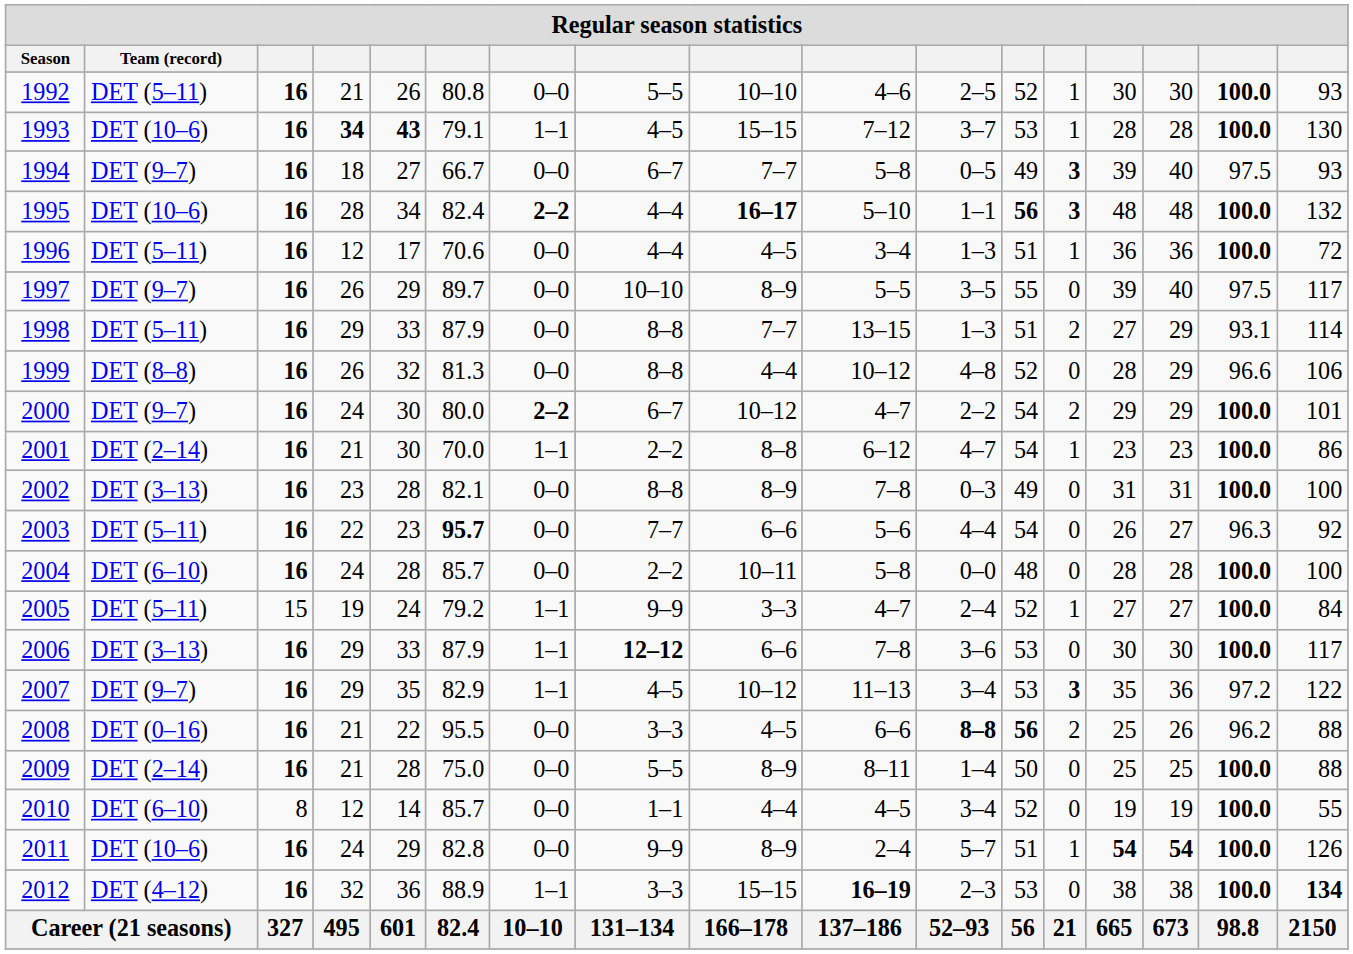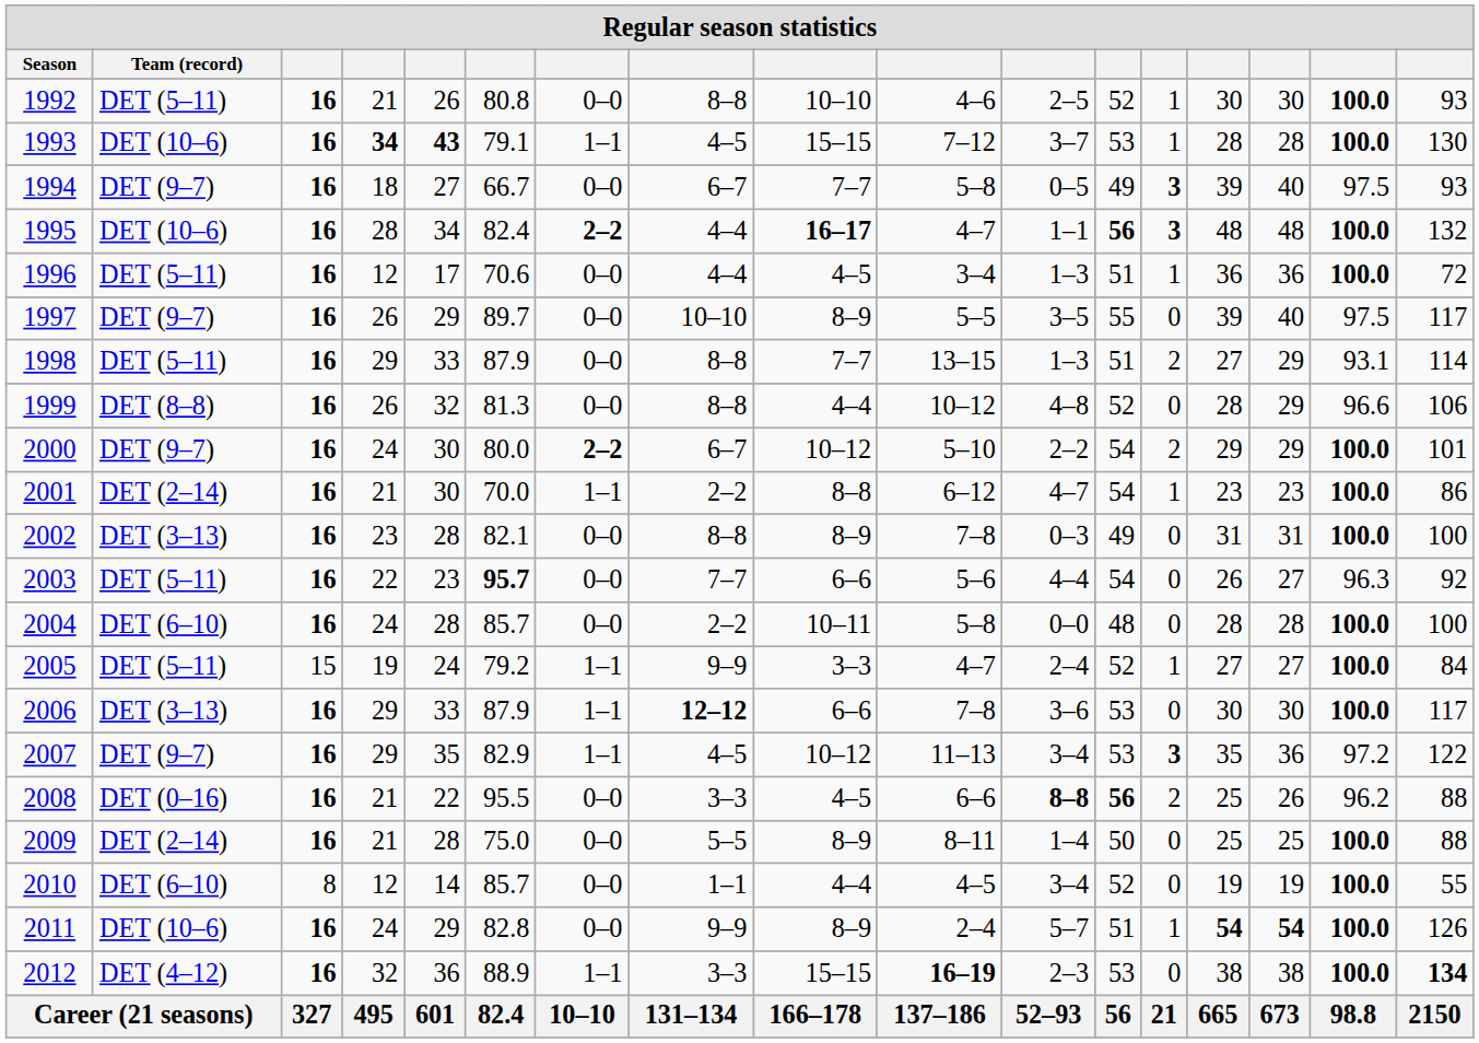 <table class="wikitable collapsible collapsed" style="margin: auto; text-align:right; font-size:90%; width:800px;">
 <tr>
 <th style="background-color:#dcdcdc;" colspan="17">Regular season statistics</th>
 </tr>
 <tr style="font-size:x-small;">
 <th>Season</th>
 <th>Team (record)</th>
 <th></th>
 <th></th>
 <th></th>
 <th></th>
 <th></th>
 <th></th>
 <th></th>
 <th></th>
 <th></th>
 <th></th>
 <th></th>
 <th></th>
 <th></th>
 <th></th>
 <th></th>
 </tr>
 <tr>
 <td style="text-align:center;"><a href='#'>1992</a></td>
 <td style="text-align:left;" nowrap="nowrap"><a href='#'>DET</a> (<a href='#'>5–11</a>)</td>
 <td><strong>16</strong></td>
 <td>21</td>
 <td>26</td>
 <td>80.8</td>
 <td>0–0</td>
-<td>5–5</td>
+<td>8–8</td>
 <td>10–10</td>
 <td>4–6</td>
 <td>2–5</td>
 <td>52</td>
 <td>1</td>
 <td>30</td>
 <td>30</td>
 <td><strong>100.0</strong></td>
 <td>93</td>
 </tr>
 <tr>
 <td style="text-align:center;"><a href='#'>1993</a></td>
 <td style="text-align:left;" nowrap="nowrap"><a href='#'>DET</a> (<a href='#'>10–6</a>)</td>
 <td><strong>16</strong></td>
 <td><strong>34</strong></td>
 <td><strong>43</strong></td>
 <td>79.1</td>
 <td>1–1</td>
 <td>4–5</td>
 <td>15–15</td>
 <td>7–12</td>
 <td>3–7</td>
 <td>53</td>
 <td>1</td>
 <td>28</td>
 <td>28</td>
 <td><strong>100.0</strong></td>
 <td>130</td>
 </tr>
 <tr>
 <td style="text-align:center;"><a href='#'>1994</a></td>
 <td style="text-align:left;" nowrap="nowrap"><a href='#'>DET</a> (<a href='#'>9–7</a>)</td>
 <td><strong>16</strong></td>
 <td>18</td>
 <td>27</td>
 <td>66.7</td>
 <td>0–0</td>
 <td>6–7</td>
 <td>7–7</td>
 <td>5–8</td>
 <td>0–5</td>
 <td>49</td>
 <td><strong>3</strong></td>
 <td>39</td>
 <td>40</td>
 <td>97.5</td>
 <td>93</td>
 </tr>
 <tr>
 <td style="text-align:center;"><a href='#'>1995</a></td>
 <td style="text-align:left;" nowrap="nowrap"><a href='#'>DET</a> (<a href='#'>10–6</a>)</td>
 <td><strong>16</strong></td>
 <td>28</td>
 <td>34</td>
 <td>82.4</td>
 <td><strong>2–2</strong></td>
 <td>4–4</td>
 <td><strong>16–17</strong></td>
-<td>5–10</td>
+<td>4–7</td>
 <td>1–1</td>
 <td><strong>56</strong></td>
 <td><strong>3</strong></td>
 <td>48</td>
 <td>48</td>
 <td><strong>100.0</strong></td>
 <td>132</td>
 </tr>
 <tr>
 <td style="text-align:center;"><a href='#'>1996</a></td>
 <td style="text-align:left;" nowrap="nowrap"><a href='#'>DET</a> (<a href='#'>5–11</a>)</td>
 <td><strong>16</strong></td>
 <td>12</td>
 <td>17</td>
 <td>70.6</td>
 <td>0–0</td>
 <td>4–4</td>
 <td>4–5</td>
 <td>3–4</td>
 <td>1–3</td>
 <td>51</td>
 <td>1</td>
 <td>36</td>
 <td>36</td>
 <td><strong>100.0</strong></td>
 <td>72</td>
 </tr>
 <tr>
 <td style="text-align:center;"><a href='#'>1997</a></td>
 <td style="text-align:left;" nowrap="nowrap"><a href='#'>DET</a> (<a href='#'>9–7</a>)</td>
 <td><strong>16</strong></td>
 <td>26</td>
 <td>29</td>
 <td>89.7</td>
 <td>0–0</td>
 <td>10–10</td>
 <td>8–9</td>
 <td>5–5</td>
 <td>3–5</td>
 <td>55</td>
 <td>0</td>
 <td>39</td>
 <td>40</td>
 <td>97.5</td>
 <td>117</td>
 </tr>
 <tr>
 <td style="text-align:center;"><a href='#'>1998</a></td>
 <td style="text-align:left;" nowrap="nowrap"><a href='#'>DET</a> (<a href='#'>5–11</a>)</td>
 <td><strong>16</strong></td>
 <td>29</td>
 <td>33</td>
 <td>87.9</td>
 <td>0–0</td>
 <td>8–8</td>
 <td>7–7</td>
 <td>13–15</td>
 <td>1–3</td>
 <td>51</td>
 <td>2</td>
 <td>27</td>
 <td>29</td>
 <td>93.1</td>
 <td>114</td>
 </tr>
 <tr>
 <td style="text-align:center;"><a href='#'>1999</a></td>
 <td style="text-align:left;" nowrap="nowrap"><a href='#'>DET</a> (<a href='#'>8–8</a>)</td>
 <td><strong>16</strong></td>
 <td>26</td>
 <td>32</td>
 <td>81.3</td>
 <td>0–0</td>
 <td>8–8</td>
 <td>4–4</td>
 <td>10–12</td>
 <td>4–8</td>
 <td>52</td>
 <td>0</td>
 <td>28</td>
 <td>29</td>
 <td>96.6</td>
 <td>106</td>
 </tr>
 <tr>
 <td style="text-align:center;"><a href='#'>2000</a></td>
 <td style="text-align:left;" nowrap="nowrap"><a href='#'>DET</a> (<a href='#'>9–7</a>)</td>
 <td><strong>16</strong></td>
 <td>24</td>
 <td>30</td>
 <td>80.0</td>
 <td><strong>2–2</strong></td>
 <td>6–7</td>
 <td>10–12</td>
-<td>4–7</td>
+<td>5–10</td>
 <td>2–2</td>
 <td>54</td>
 <td>2</td>
 <td>29</td>
 <td>29</td>
 <td><strong>100.0</strong></td>
 <td>101</td>
 </tr>
 <tr>
 <td style="text-align:center;"><a href='#'>2001</a></td>
 <td style="text-align:left;" nowrap="nowrap"><a href='#'>DET</a> (<a href='#'>2–14</a>)</td>
 <td><strong>16</strong></td>
 <td>21</td>
 <td>30</td>
 <td>70.0</td>
 <td>1–1</td>
 <td>2–2</td>
 <td>8–8</td>
 <td>6–12</td>
 <td>4–7</td>
 <td>54</td>
 <td>1</td>
 <td>23</td>
 <td>23</td>
 <td><strong>100.0</strong></td>
 <td>86</td>
 </tr>
 <tr>
 <td style="text-align:center;"><a href='#'>2002</a></td>
 <td style="text-align:left;" nowrap="nowrap"><a href='#'>DET</a> (<a href='#'>3–13</a>)</td>
 <td><strong>16</strong></td>
 <td>23</td>
 <td>28</td>
 <td>82.1</td>
 <td>0–0</td>
 <td>8–8</td>
 <td>8–9</td>
 <td>7–8</td>
 <td>0–3</td>
 <td>49</td>
 <td>0</td>
 <td>31</td>
 <td>31</td>
 <td><strong>100.0</strong></td>
 <td>100</td>
 </tr>
 <tr>
 <td style="text-align:center;"><a href='#'>2003</a></td>
 <td style="text-align:left;" nowrap="nowrap"><a href='#'>DET</a> (<a href='#'>5–11</a>)</td>
 <td><strong>16</strong></td>
 <td>22</td>
 <td>23</td>
 <td><strong>95.7</strong></td>
 <td>0–0</td>
 <td>7–7</td>
 <td>6–6</td>
 <td>5–6</td>
 <td>4–4</td>
 <td>54</td>
 <td>0</td>
 <td>26</td>
 <td>27</td>
 <td>96.3</td>
 <td>92</td>
 </tr>
 <tr>
 <td style="text-align:center;"><a href='#'>2004</a></td>
 <td style="text-align:left;" nowrap="nowrap"><a href='#'>DET</a> (<a href='#'>6–10</a>)</td>
 <td><strong>16</strong></td>
 <td>24</td>
 <td>28</td>
 <td>85.7</td>
 <td>0–0</td>
 <td>2–2</td>
 <td>10–11</td>
 <td>5–8</td>
 <td>0–0</td>
 <td>48</td>
 <td>0</td>
 <td>28</td>
 <td>28</td>
 <td><strong>100.0</strong></td>
 <td>100</td>
 </tr>
 <tr>
 <td style="text-align:center;"><a href='#'>2005</a></td>
 <td style="text-align:left;" nowrap="nowrap"><a href='#'>DET</a> (<a href='#'>5–11</a>)</td>
 <td>15</td>
 <td>19</td>
 <td>24</td>
 <td>79.2</td>
 <td>1–1</td>
 <td>9–9</td>
 <td>3–3</td>
 <td>4–7</td>
 <td>2–4</td>
 <td>52</td>
 <td>1</td>
 <td>27</td>
 <td>27</td>
 <td><strong>100.0</strong></td>
 <td>84</td>
 </tr>
 <tr>
 <td style="text-align:center;"><a href='#'>2006</a></td>
 <td style="text-align:left;" nowrap="nowrap"><a href='#'>DET</a> (<a href='#'>3–13</a>)</td>
 <td><strong>16</strong></td>
 <td>29</td>
 <td>33</td>
 <td>87.9</td>
 <td>1–1</td>
 <td><strong>12–12</strong></td>
 <td>6–6</td>
 <td>7–8</td>
 <td>3–6</td>
 <td>53</td>
 <td>0</td>
 <td>30</td>
 <td>30</td>
 <td><strong>100.0</strong></td>
 <td>117</td>
 </tr>
 <tr>
 <td style="text-align:center;"><a href='#'>2007</a></td>
 <td style="text-align:left;" nowrap="nowrap"><a href='#'>DET</a> (<a href='#'>9–7</a>)</td>
 <td><strong>16</strong></td>
 <td>29</td>
 <td>35</td>
 <td>82.9</td>
 <td>1–1</td>
 <td>4–5</td>
 <td>10–12</td>
 <td>11–13</td>
 <td>3–4</td>
 <td>53</td>
 <td><strong>3</strong></td>
 <td>35</td>
 <td>36</td>
 <td>97.2</td>
 <td>122</td>
 </tr>
 <tr>
 <td style="text-align:center;"><a href='#'>2008</a></td>
 <td style="text-align:left;" nowrap="nowrap"><a href='#'>DET</a> (<a href='#'>0–16</a>)</td>
 <td><strong>16</strong></td>
 <td>21</td>
 <td>22</td>
 <td>95.5</td>
 <td>0–0</td>
 <td>3–3</td>
 <td>4–5</td>
 <td>6–6</td>
 <td><strong>8–8</strong></td>
 <td><strong>56</strong></td>
 <td>2</td>
 <td>25</td>
 <td>26</td>
 <td>96.2</td>
 <td>88</td>
 </tr>
 <tr>
 <td style="text-align:center;"><a href='#'>2009</a></td>
 <td style="text-align:left;" nowrap="nowrap"><a href='#'>DET</a> (<a href='#'>2–14</a>)</td>
 <td><strong>16</strong></td>
 <td>21</td>
 <td>28</td>
 <td>75.0</td>
 <td>0–0</td>
 <td>5–5</td>
 <td>8–9</td>
 <td>8–11</td>
 <td>1–4</td>
 <td>50</td>
 <td>0</td>
 <td>25</td>
 <td>25</td>
 <td><strong>100.0</strong></td>
 <td>88</td>
 </tr>
 <tr>
 <td style="text-align:center;"><a href='#'>2010</a></td>
 <td style="text-align:left;" nowrap="nowrap"><a href='#'>DET</a> (<a href='#'>6–10</a>)</td>
 <td>8</td>
 <td>12</td>
 <td>14</td>
 <td>85.7</td>
 <td>0–0</td>
 <td>1–1</td>
 <td>4–4</td>
 <td>4–5</td>
 <td>3–4</td>
 <td>52</td>
 <td>0</td>
 <td>19</td>
 <td>19</td>
 <td><strong>100.0</strong></td>
 <td>55</td>
 </tr>
 <tr>
 <td style="text-align:center;"><a href='#'>2011</a></td>
 <td style="text-align:left;" nowrap="nowrap"><a href='#'>DET</a> (<a href='#'>10–6</a>)</td>
 <td><strong>16</strong></td>
 <td>24</td>
 <td>29</td>
 <td>82.8</td>
 <td>0–0</td>
 <td>9–9</td>
 <td>8–9</td>
 <td>2–4</td>
 <td>5–7</td>
 <td>51</td>
 <td>1</td>
 <td><strong>54</strong></td>
 <td><strong>54</strong></td>
 <td><strong>100.0</strong></td>
 <td>126</td>
 </tr>
 <tr>
 <td style="text-align:center;"><a href='#'>2012</a></td>
 <td style="text-align:left;" nowrap="nowrap"><a href='#'>DET</a> (<a href='#'>4–12</a>)</td>
 <td><strong>16</strong></td>
 <td>32</td>
 <td>36</td>
 <td>88.9</td>
 <td>1–1</td>
 <td>3–3</td>
 <td>15–15</td>
 <td><strong>16–19</strong></td>
 <td>2–3</td>
 <td>53</td>
 <td>0</td>
 <td>38</td>
 <td>38</td>
 <td><strong>100.0</strong></td>
 <td><strong>134</strong></td>
 </tr>
 <tr>
 <th colspan="2">Career (21 seasons)</th>
 <th>327</th>
 <th>495</th>
 <th>601</th>
 <th>82.4</th>
 <th>10–10</th>
 <th>131–134</th>
 <th>166–178</th>
 <th>137–186</th>
 <th>52–93</th>
 <th>56</th>
 <th>21</th>
 <th>665</th>
 <th>673</th>
 <th>98.8</th>
 <th>2150</th>
 </tr>
 </table>
